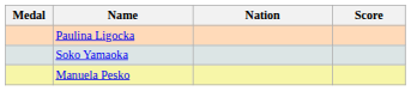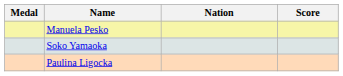 <table class=wikitable style="border:1px solid #AAAAAA;font-size:90%">
 <tr bgcolor="#E4E4E4">
 <th width=50>Medal</th>
 <th width=160>Name</th>
 <th width=160>Nation</th>
 <th width=80>Score</th>
 </tr>
-<tr bgcolor="#FFDAB9">
+<tr bgcolor="#F7F6A8">
 <td align="center"></td>
-<td><a href='#'>Paulina Ligocka</a></td>
+<td><a href='#'>Manuela Pesko</a></td>
 <td></td>
 <td align="center"></td>
 </tr>
 <tr bgcolor="#DCE5E5">
 <td align="center"></td>
 <td><a href='#'>Soko Yamaoka</a></td>
 <td></td>
 <td align="center"></td>
 </tr>
-<tr bgcolor="#F7F6A8">
+<tr bgcolor="#FFDAB9">
 <td align="center"></td>
-<td><a href='#'>Manuela Pesko</a></td>
+<td><a href='#'>Paulina Ligocka</a></td>
 <td></td>
 <td align="center"></td>
 </tr>
 </table>
